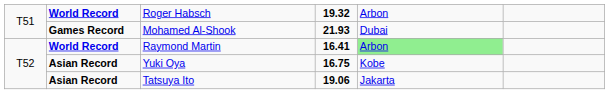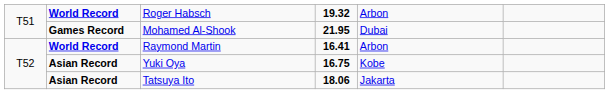 <table class="nowrap wikitable" style="font-size:90%">
 <tr>
 <td align="center" rowspan="2" width="50">T51</td>
 <td width="120"><strong><a href='#'>World Record</a></strong></td>
 <td width="230"> <a href='#'>Roger Habsch</a></td>
 <td align="center" width="50"><strong>19.32</strong></td>
 <td width="190"> <a href='#'>Arbon</a></td>
 <td align="right" width="130"></td>
 </tr>
 <tr>
 <td><strong>Games Record</strong></td>
 <td> <a href='#'>Mohamed Al-Shook</a></td>
-<td align="center"><strong>21.93</strong></td>
+<td align="center"><strong>21.95</strong></td>
 <td> <a href='#'>Dubai</a></td>
 <td align="right"></td>
 </tr>
 <tr>
 <td align="center" rowspan="3">T52</td>
 <td><strong><a href='#'>World Record</a></strong></td>
 <td> <a href='#'>Raymond Martin</a></td>
 <td align="center"><strong>16.41</strong></td>
-<td style="background: lightgreen;"> <a href='#'>Arbon</a></td>
+<td> <a href='#'>Arbon</a></td>
 <td align="right"></td>
 </tr>
 <tr>
 <td><strong>Asian Record</strong></td>
 <td> <a href='#'>Yuki Oya</a></td>
 <td align="center"><strong>16.75</strong></td>
 <td> <a href='#'>Kobe</a></td>
 <td align="right"></td>
 </tr>
 <tr>
 <td><strong>Asian Record</strong></td>
 <td> <a href='#'>Tatsuya Ito</a></td>
-<td align="center"><strong>19.06</strong></td>
+<td align="center"><strong>18.06</strong></td>
 <td> <a href='#'>Jakarta</a></td>
 <td align="right"></td>
 </tr>
 </table>
